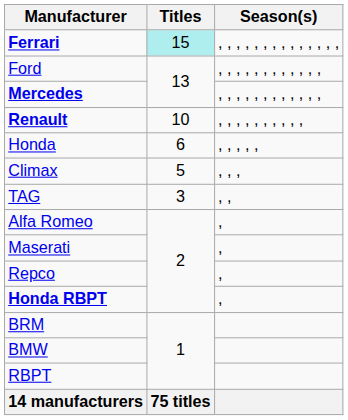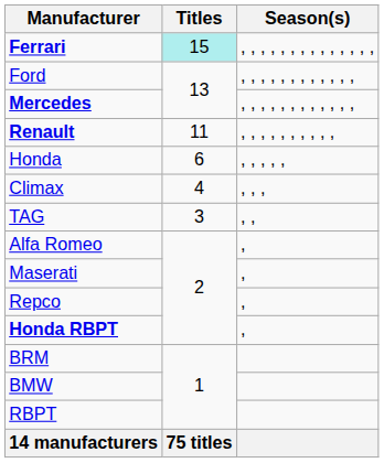 <table class="wikitable sortable">
 <tr>
 <th scope=col>Manufacturer</th>
 <th scope=col>Titles</th>
 <th scope=col>Season(s)</th>
 </tr>
 <tr>
 <td><strong><a href='#'>Ferrari</a></strong></td>
 <td align="center" style="background: paleturquoise;">15</td>
 <td>, , , , , , , , , , , , , , </td>
 </tr>
 <tr>
 <td><a href='#'>Ford</a></td>
 <td rowspan="2" align="center">13</td>
 <td>, , , , , , , , , , , , </td>
 </tr>
 <tr>
 <td><strong><a href='#'>Mercedes</a></strong></td>
 <td>, , , , , , , , ,  , , , </td>
 </tr>
 <tr>
 <td><strong><a href='#'>Renault</a></strong></td>
-<td align="center">10</td>
+<td align="center">11</td>
 <td>, , , , , , , , , , </td>
 </tr>
 <tr>
 <td><a href='#'>Honda</a></td>
 <td align="center">6</td>
 <td>, , , , , </td>
 </tr>
 <tr>
 <td><a href='#'>Climax</a></td>
-<td align="center">5</td>
+<td align="center">4</td>
 <td>, , , </td>
 </tr>
 <tr>
 <td><a href='#'>TAG</a></td>
 <td align="center">3</td>
 <td>, , </td>
 </tr>
 <tr>
 <td><a href='#'>Alfa Romeo</a></td>
 <td rowspan="4" align="center">2</td>
 <td>, </td>
 </tr>
 <tr>
 <td><a href='#'>Maserati</a></td>
 <td>, </td>
 </tr>
 <tr>
 <td><a href='#'>Repco</a></td>
 <td>, </td>
 </tr>
 <tr>
 <td><strong><a href='#'>Honda RBPT</a></strong></td>
 <td>, </td>
 </tr>
 <tr>
 <td><a href='#'>BRM</a></td>
 <td rowspan="3" align="center">1</td>
 <td></td>
 </tr>
 <tr>
 <td><a href='#'>BMW</a></td>
 <td></td>
 </tr>
 <tr>
 <td><a href='#'>RBPT</a></td>
 <td></td>
 </tr>
 <tr>
 <th>14 manufacturers</th>
 <th>75 titles</th>
 <th></th>
 </tr>
 </table>
